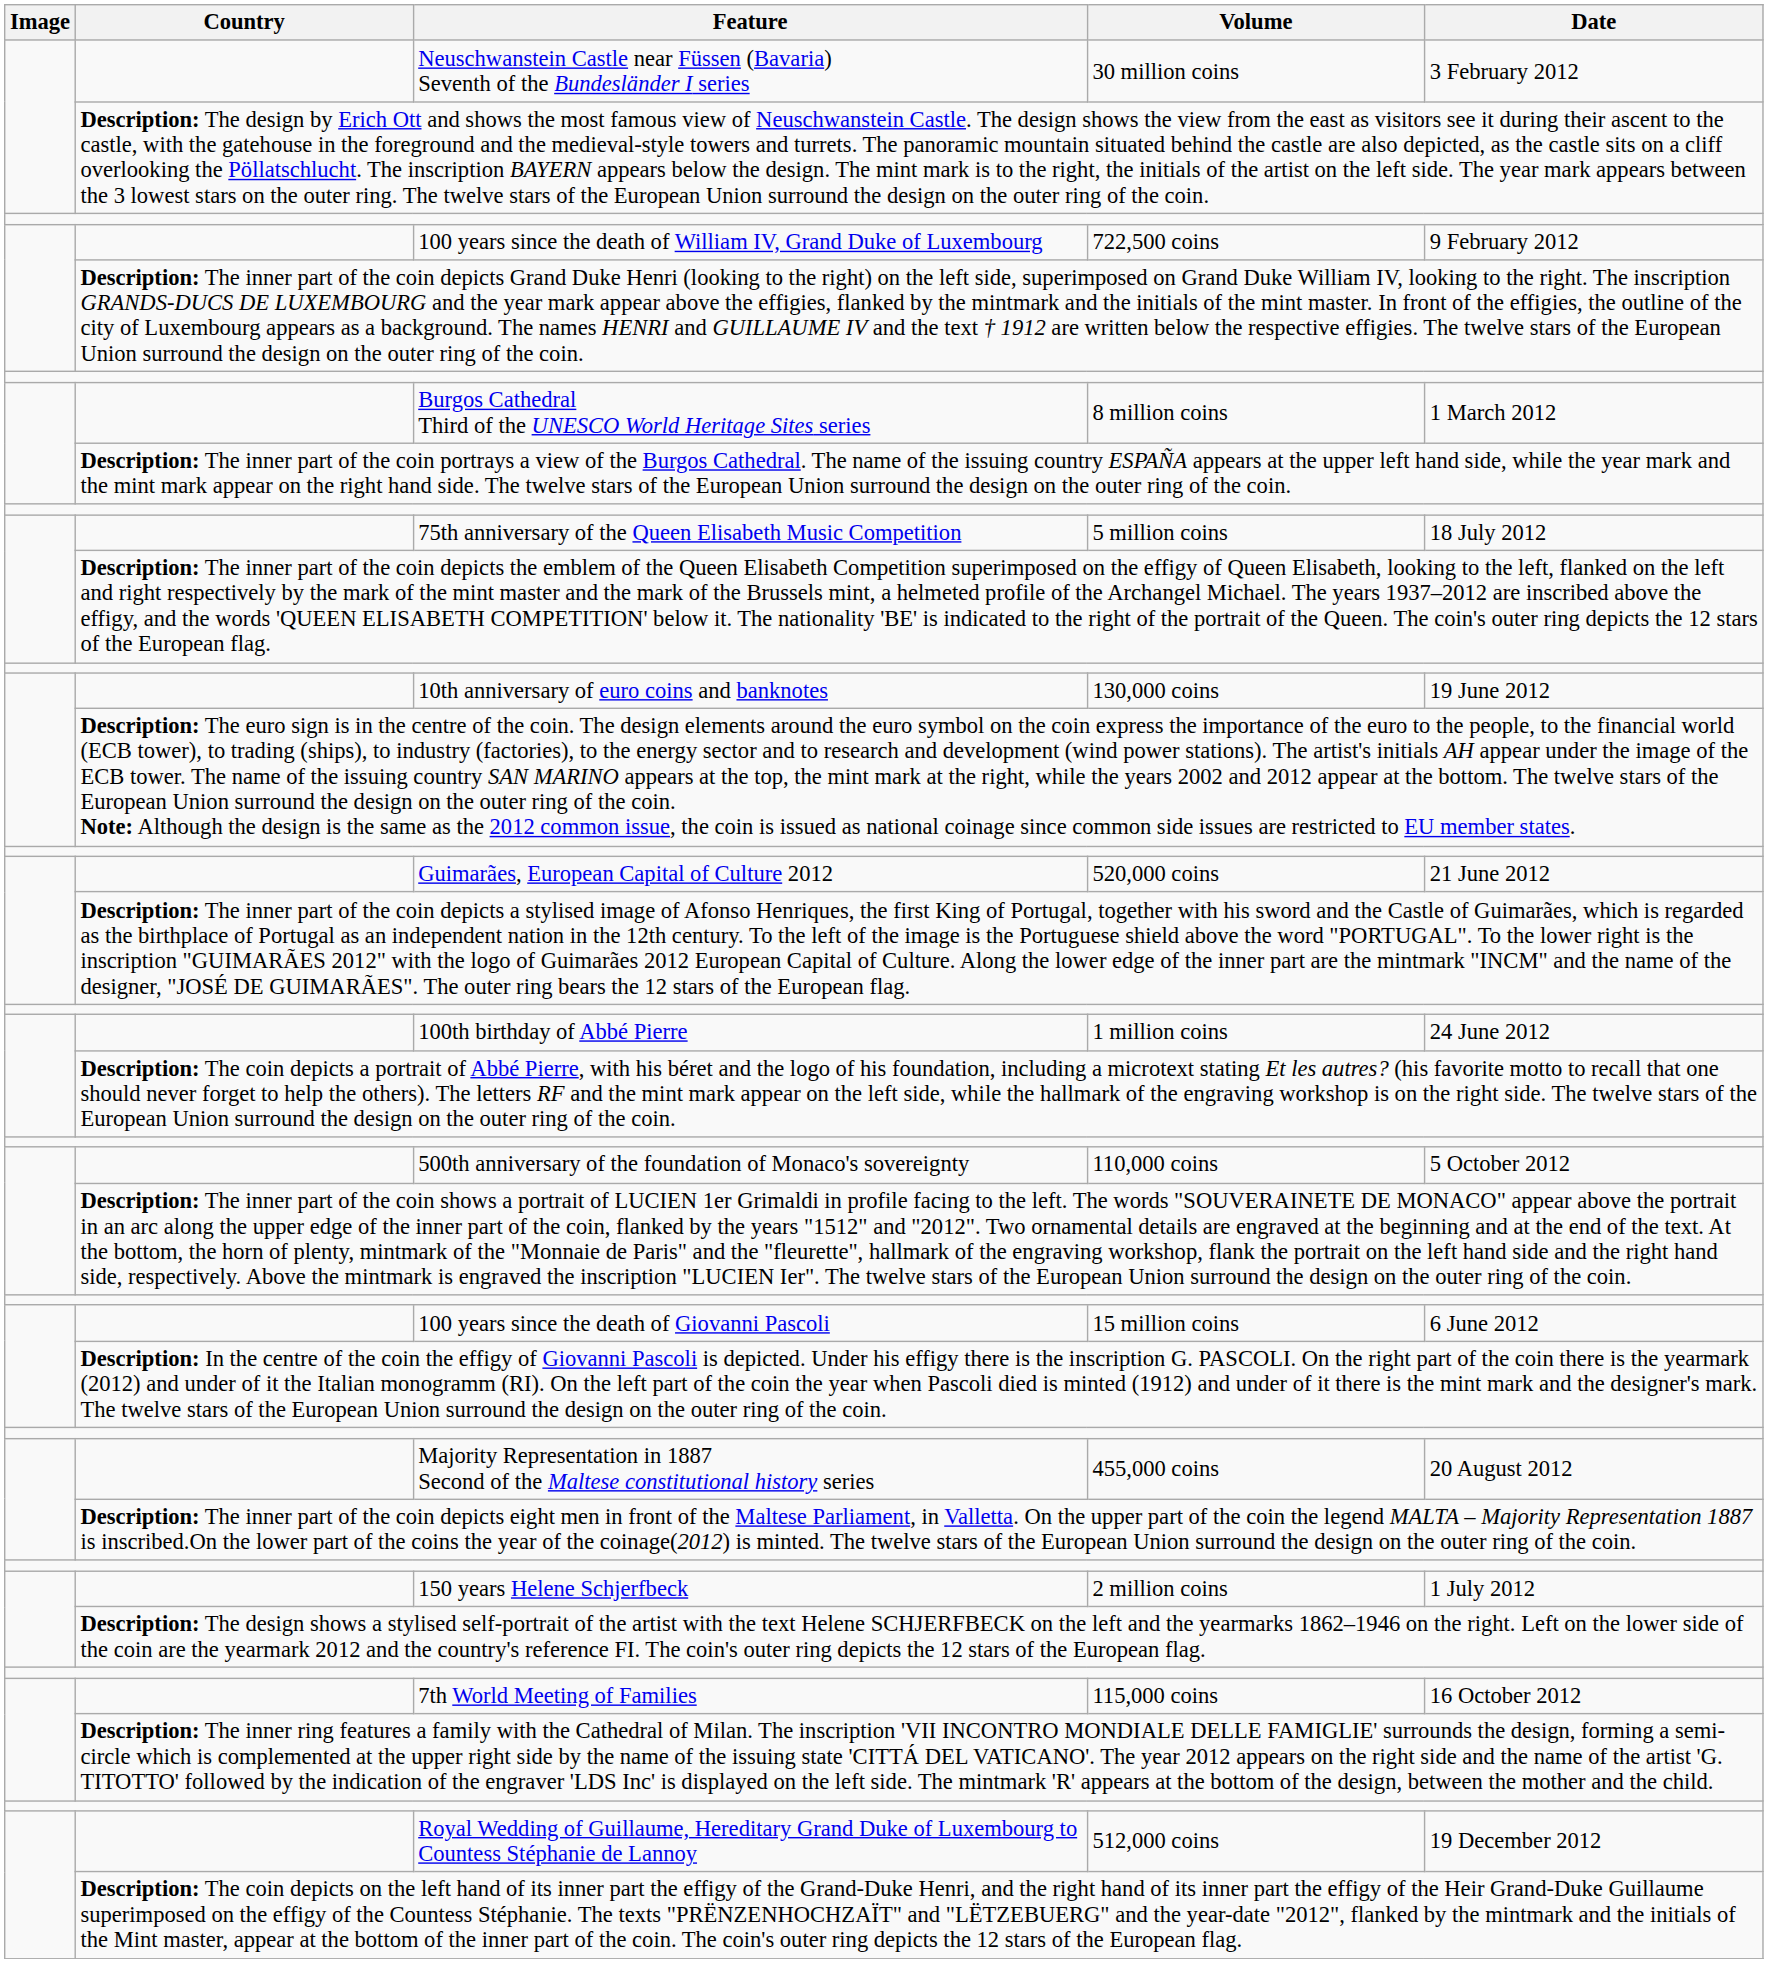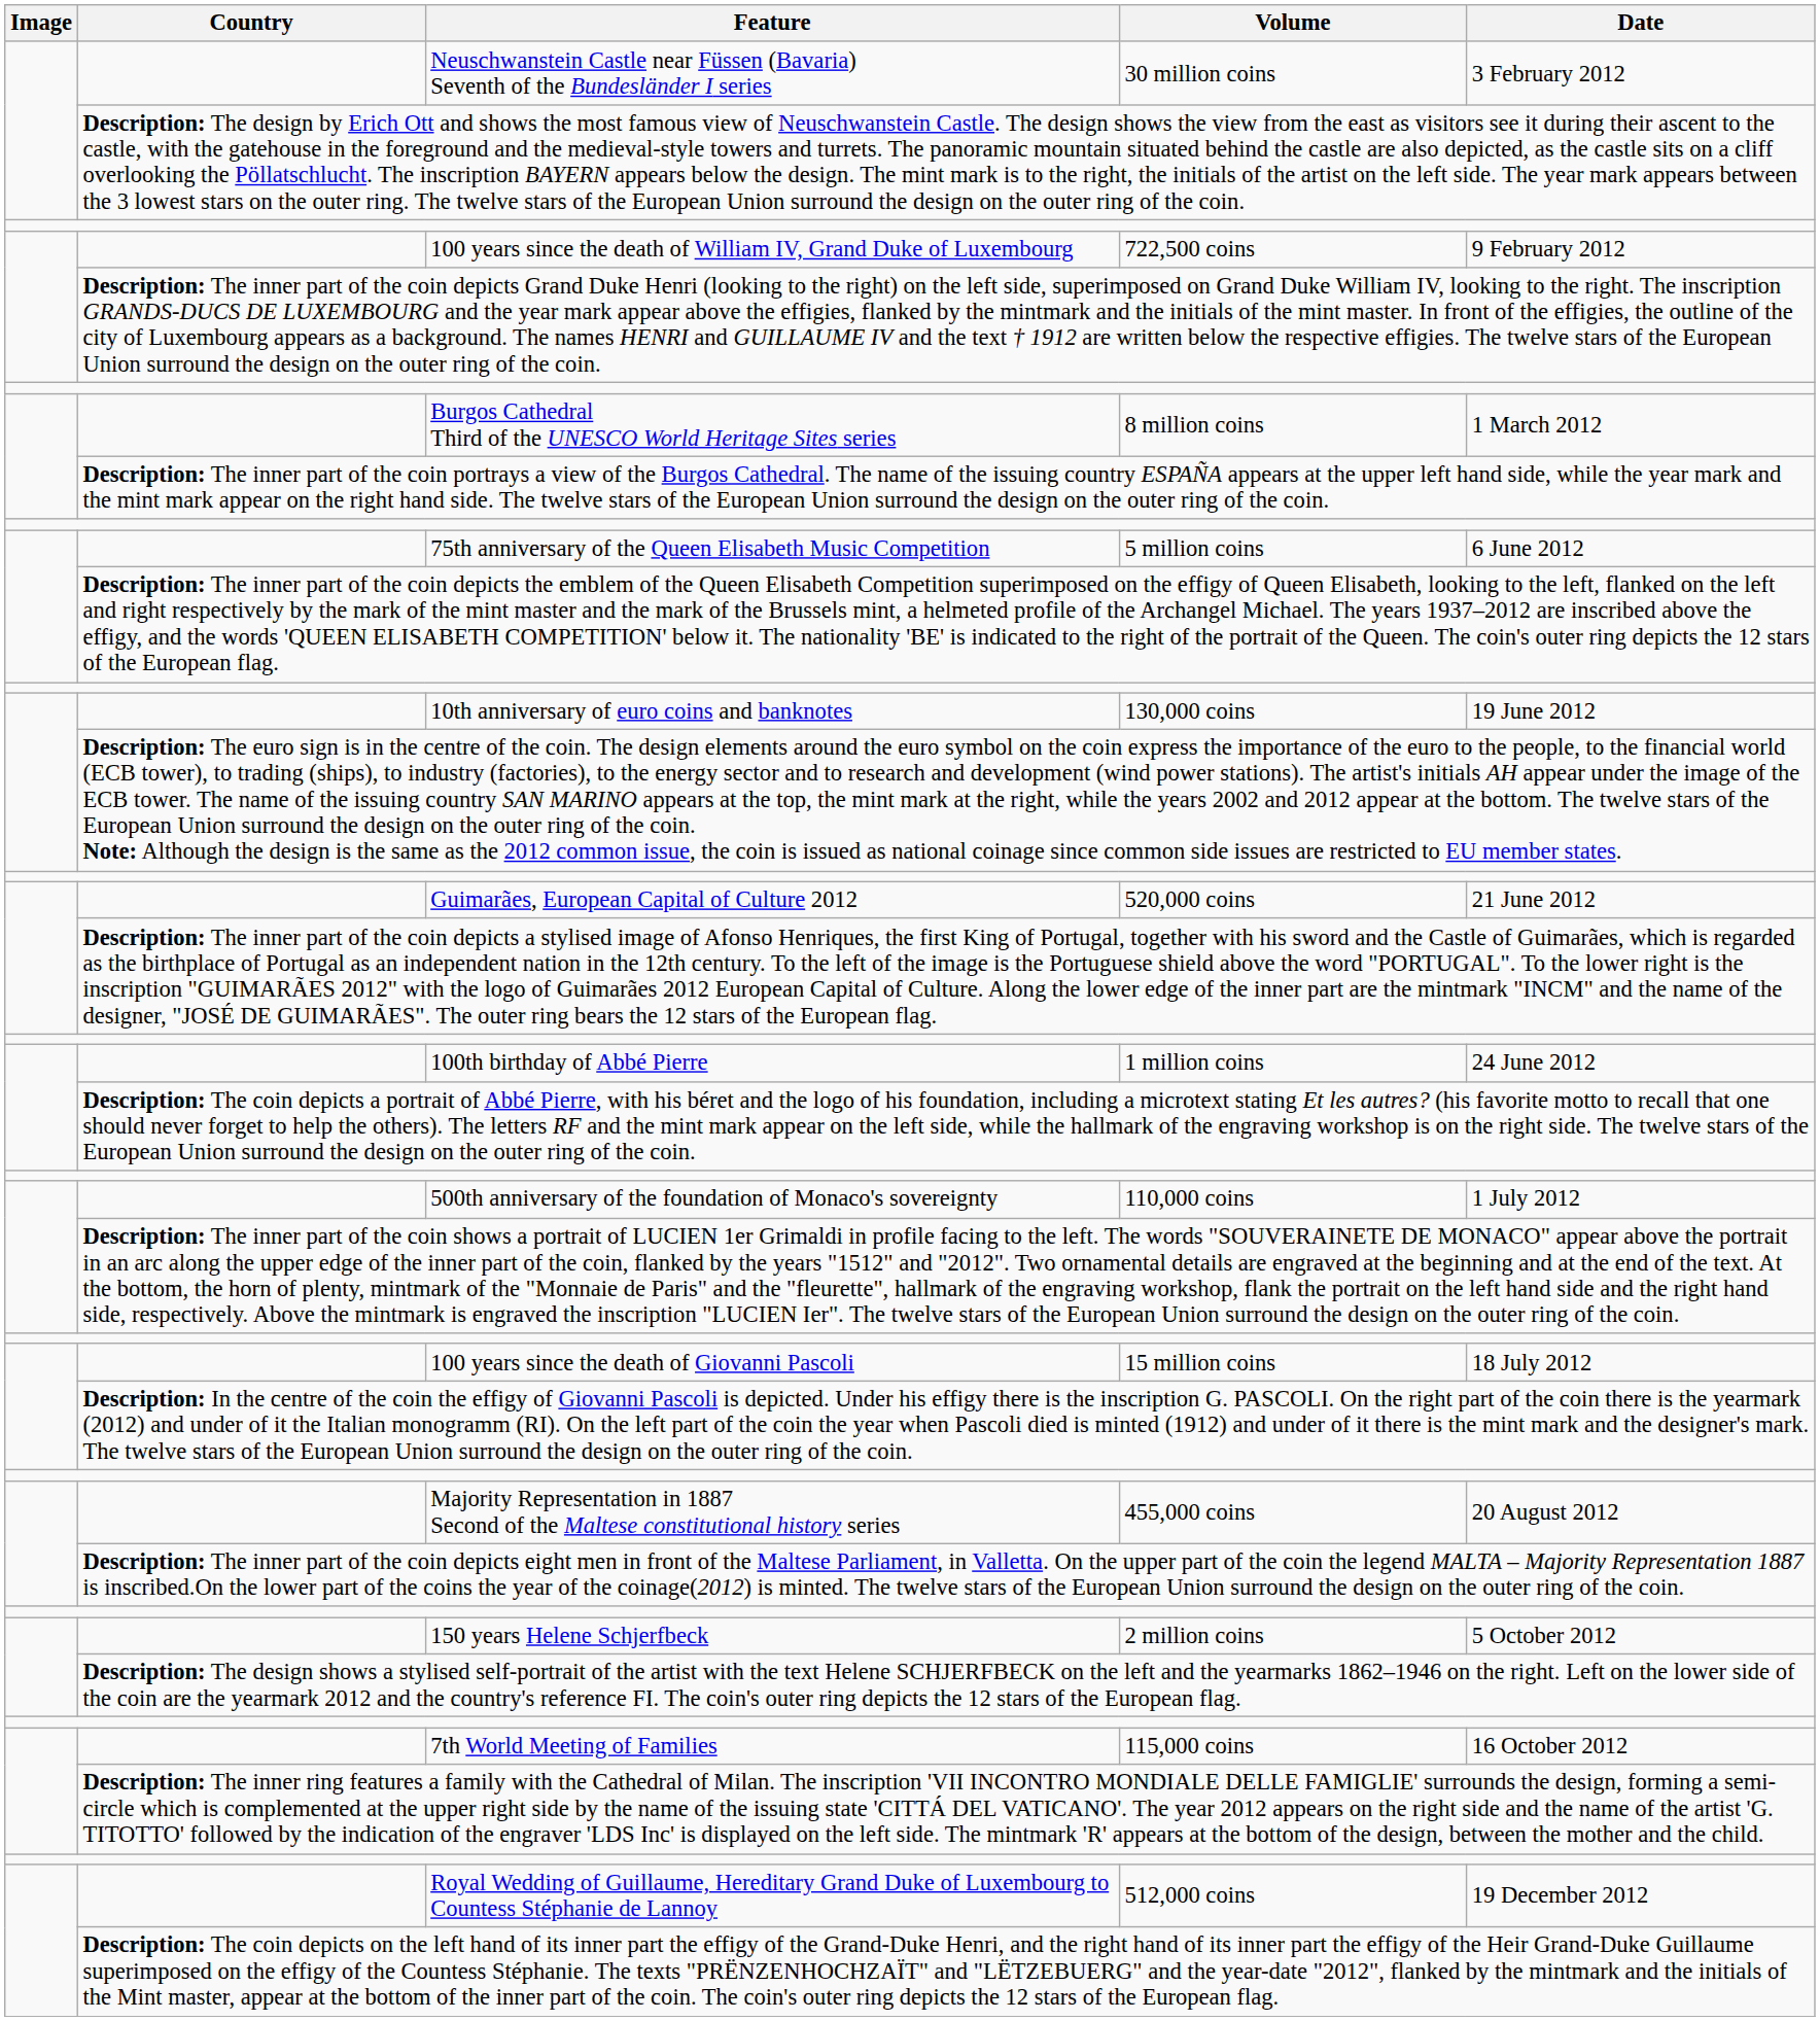 <table class="wikitable">
 <tr>
 <th>Image</th>
 <th>Country</th>
 <th>Feature</th>
 <th>Volume</th>
 <th>Date</th>
 </tr>
 <tr>
 <td style="width:160px;" rowspan="2"></td>
 <td style="width:20%;"></td>
 <td style="width:40%;"><a href='#'>Neuschwanstein Castle</a> near <a href='#'>Füssen</a> (<a href='#'>Bavaria</a>)<br>Seventh of the <a href='#'><em>Bundesländer I</em> series</a></td>
 <td style="width:20%;">30 million coins</td>
 <td style="width:20%;">3 February 2012</td>
 </tr>
 <tr>
 <td colspan="5"><strong>Description:</strong> The design by <a href='#'>Erich Ott</a> and shows the most famous view of <a href='#'>Neuschwanstein Castle</a>. The design shows the view from the east as visitors see it during their ascent to the castle, with the gatehouse in the foreground and the medieval-style towers and turrets. The panoramic mountain situated behind the castle are also depicted, as the castle sits on a cliff overlooking the <a href='#'>Pöllatschlucht</a>. The inscription <em>BAYERN</em> appears below the design. The mint mark is to the right, the initials of the artist on the left side. The year mark appears between the 3 lowest stars on the outer ring. The twelve stars of the European Union surround the design on the outer ring of the coin.</td>
 </tr>
 <tr>
 <td colspan="5"></td>
 </tr>
 <tr>
 <td style="width:160px;" rowspan="2"></td>
 <td style="width:20%;"></td>
 <td style="width:40%;">100 years since the death of <a href='#'>William IV, Grand Duke of Luxembourg</a></td>
 <td style="width:20%;">722,500 coins</td>
 <td style="width:20%;">9 February 2012</td>
 </tr>
 <tr>
 <td colspan="5"><strong>Description:</strong> The inner part of the coin depicts Grand Duke Henri (looking to the right) on the left side, superimposed on Grand Duke William IV, looking to the right. The inscription <em>GRANDS-DUCS DE LUXEMBOURG</em> and the year mark appear above the effigies, flanked by the mintmark and the initials of the mint master. In front of the effigies, the outline of the city of Luxembourg appears as a background. The names <em>HENRI</em> and <em>GUILLAUME IV</em> and the text <em>† 1912</em> are written below the respective effigies. The twelve stars of the European Union surround the design on the outer ring of the coin.</td>
 </tr>
 <tr>
 <td colspan="5"></td>
 </tr>
 <tr>
 <td style="width:160px;" rowspan="2"></td>
 <td style="width:20%;"></td>
 <td style="width:40%;"><a href='#'>Burgos Cathedral</a><br>Third of the <a href='#'><em>UNESCO World Heritage Sites</em> series</a></td>
 <td style="width:20%;">8 million coins</td>
 <td style="width:20%;">1 March 2012</td>
 </tr>
 <tr>
 <td colspan="5"><strong>Description:</strong> The inner part of the coin portrays a view of the <a href='#'>Burgos Cathedral</a>. The name of the issuing country <em>ESPAÑA</em> appears at the upper left hand side, while the year mark and the mint mark appear on the right hand side. The twelve stars of the European Union surround the design on the outer ring of the coin.</td>
 </tr>
 <tr>
 <td colspan="5"></td>
 </tr>
 <tr>
 <td style="width:160px;" rowspan="2"></td>
 <td style="width:20%;"></td>
 <td style="width:40%;">75th anniversary of the <a href='#'>Queen Elisabeth Music Competition</a></td>
 <td style="width:20%;">5 million coins</td>
-<td style="width:20%;">18 July 2012</td>
+<td style="width:20%;">6 June 2012</td>
 </tr>
 <tr>
 <td colspan="5"><strong>Description:</strong> The inner part of the coin depicts the emblem of the Queen Elisabeth Competition superimposed on the effigy of Queen Elisabeth, looking to the left, flanked on the left and right respectively by the mark of the mint master and the mark of the Brussels mint, a helmeted profile of the Archangel Michael. The years 1937–2012 are inscribed above the effigy, and the words 'QUEEN ELISABETH COMPETITION' below it. The nationality 'BE' is indicated to the right of the portrait of the Queen. The coin's outer ring depicts the 12 stars of the European flag.</td>
 </tr>
 <tr>
 <td colspan="5"></td>
 </tr>
 <tr>
 <td style="width:160px;" rowspan="2"></td>
 <td style="width:20%;"></td>
 <td style="width:40%;">10th anniversary of <a href='#'>euro coins</a> and <a href='#'>banknotes</a></td>
 <td style="width:20%;">130,000 coins</td>
 <td style="width:20%;">19 June 2012</td>
 </tr>
 <tr>
 <td colspan="5"><strong>Description:</strong> The euro sign is in the centre of the coin. The design elements around the euro symbol on the coin express the importance of the euro to the people, to the financial world (ECB tower), to trading (ships), to industry (factories), to the energy sector and to research and development (wind power stations). The artist's initials <em>AH</em> appear under the image of the ECB tower. The name of the issuing country <em>SAN MARINO</em> appears at the top, the mint mark at the right, while the years 2002 and 2012 appear at the bottom. The twelve stars of the European Union surround the design on the outer ring of the coin.<br><strong>Note:</strong> Although the design is the same as the <a href='#'>2012 common issue</a>, the coin is issued as national coinage since common side issues are restricted to <a href='#'>EU member states</a>.</td>
 </tr>
 <tr>
 <td colspan="5"></td>
 </tr>
 <tr>
 <td style="width:160px;" rowspan="2"></td>
 <td style="width:20%;"></td>
 <td style="width:40%;"><a href='#'>Guimarães</a>, <a href='#'>European Capital of Culture</a> 2012</td>
 <td style="width:20%;">520,000 coins</td>
 <td style="width:20%;">21 June 2012</td>
 </tr>
 <tr>
 <td colspan="5"><strong>Description:</strong> The inner part of the coin depicts a stylised image of Afonso Henriques, the first King of Portugal, together with his sword and the Castle of Guimarães, which is regarded as the birthplace of Portugal as an independent nation in the 12th century. To the left of the image is the Portuguese shield above the word "PORTUGAL". To the lower right is the inscription "GUIMARÃES 2012" with the logo of Guimarães 2012 European Capital of Culture. Along the lower edge of the inner part are the mintmark "INCM" and the name of the designer, "JOSÉ DE GUIMARÃES". The outer ring bears the 12 stars of the European flag.</td>
 </tr>
 <tr>
 <td colspan="5"></td>
 </tr>
 <tr>
 <td style="width:160px;" rowspan="2"></td>
 <td style="width:20%;"></td>
 <td style="width:40%;">100th birthday of <a href='#'>Abbé Pierre</a></td>
 <td style="width:20%;">1 million coins</td>
 <td style="width:20%;">24 June 2012</td>
 </tr>
 <tr>
 <td colspan="5"><strong>Description:</strong> The coin depicts a portrait of <a href='#'>Abbé Pierre</a>, with his béret and the logo of his foundation, including a microtext stating <em>Et les autres?</em> (his favorite motto to recall that one should never forget to help the others). The letters <em>RF</em> and the mint mark appear on the left side, while the hallmark of the engraving workshop is on the right side. The twelve stars of the European Union surround the design on the outer ring of the coin.</td>
 </tr>
 <tr>
 <td colspan="5"></td>
 </tr>
 <tr>
 <td style="width:160px;" rowspan="2"></td>
 <td style="width:20%;"></td>
 <td style="width:40%;">500th anniversary of the foundation of Monaco's sovereignty</td>
 <td style="width:20%;">110,000 coins</td>
-<td style="width:20%;">5 October 2012</td>
+<td style="width:20%;">1 July 2012</td>
 </tr>
 <tr>
 <td colspan="5"><strong>Description:</strong> The inner part of the coin shows a portrait of LUCIEN 1er Grimaldi in profile facing to the left. The words "SOUVERAINETE DE MONACO" appear above the portrait in an arc along the upper edge of the inner part of the coin, flanked by the years "1512" and "2012". Two ornamental details are engraved at the beginning and at the end of the text. At the bottom, the horn of plenty, mintmark of the "Monnaie de Paris" and the "fleurette", hallmark of the engraving workshop, flank the portrait on the left hand side and the right hand side, respectively. Above the mintmark is engraved the inscription "LUCIEN Ier". The twelve stars of the European Union surround the design on the outer ring of the coin.</td>
 </tr>
 <tr>
 <td colspan="5"></td>
 </tr>
 <tr>
 <td style="width:160px;" rowspan="2"></td>
 <td style="width:20%;"></td>
 <td style="width:40%;">100 years since the death of <a href='#'>Giovanni Pascoli</a></td>
 <td style="width:20%;">15 million coins</td>
-<td style="width:20%;">6 June 2012</td>
+<td style="width:20%;">18 July 2012</td>
 </tr>
 <tr>
 <td colspan="5"><strong>Description:</strong> In the centre of the coin the effigy of <a href='#'>Giovanni Pascoli</a> is depicted. Under his effigy there is the inscription G. PASCOLI. On the right part of the coin there is the yearmark (2012) and under of it the Italian monogramm (RI). On the left part of the coin the year when Pascoli died is minted (1912) and under of it there is the mint mark and the designer's mark. The twelve stars of the European Union surround the design on the outer ring of the coin.</td>
 </tr>
 <tr>
 <td colspan="5"></td>
 </tr>
 <tr>
 <td style="width:160px;" rowspan="2"></td>
 <td style="width:20%;"></td>
 <td style="width:40%;">Majority Representation in 1887<br>Second of the <em><a href='#'>Maltese constitutional history</a></em> series</td>
 <td style="width:20%;">455,000 coins</td>
 <td style="width:20%;">20 August 2012</td>
 </tr>
 <tr>
 <td colspan="5"><strong>Description:</strong> The inner part of the coin depicts eight men in front of the <a href='#'>Maltese Parliament</a>, in <a href='#'>Valletta</a>. On the upper part of the coin the legend <em>MALTA – Majority Representation 1887</em> is inscribed.On the lower part of the coins the year of the coinage(<em>2012</em>) is minted. The twelve stars of the European Union surround the design on the outer ring of the coin.</td>
 </tr>
 <tr>
 <td colspan="5"></td>
 </tr>
 <tr>
 <td style="width:160px;" rowspan="2"></td>
 <td style="width:20%;"></td>
 <td style="width:40%;">150 years <a href='#'>Helene Schjerfbeck</a></td>
 <td style="width:20%;">2 million coins</td>
-<td style="width:20%;">1 July 2012</td>
+<td style="width:20%;">5 October 2012</td>
 </tr>
 <tr>
 <td colspan="5"><strong>Description:</strong> The design shows a stylised self-portrait of the artist with the text Helene SCHJERFBECK on the left and the yearmarks 1862–1946 on the right. Left on the lower side of the coin are the yearmark 2012 and the country's reference FI. The coin's outer ring depicts the 12 stars of the European flag.</td>
 </tr>
 <tr>
 <td colspan="5"></td>
 </tr>
 <tr>
 <td style="width:160px;" rowspan="2"></td>
 <td style="width:20%;"></td>
 <td style="width:40%;">7th <a href='#'>World Meeting of Families</a></td>
 <td style="width:20%;">115,000 coins</td>
 <td style="width:20%;">16 October 2012</td>
 </tr>
 <tr>
 <td colspan="5"><strong>Description:</strong> The inner ring features a family with the Cathedral of Milan. The inscription 'VII INCONTRO MONDIALE DELLE FAMIGLIE' surrounds the design, forming a semi-circle which is complemented at the upper right side by the name of the issuing state 'CITTÁ DEL VATICANO'. The year 2012 appears on the right side and the name of the artist 'G. TITOTTO' followed by the indication of the engraver 'LDS Inc' is displayed on the left side. The mintmark 'R' appears at the bottom of the design, between the mother and the child.</td>
 </tr>
 <tr>
 <td colspan="5"></td>
 </tr>
 <tr>
 <td style="width:160px;" rowspan="2"></td>
 <td style="width:20%;"></td>
 <td style="width:40%;"><a href='#'>Royal Wedding of Guillaume, Hereditary Grand Duke of Luxembourg to Countess Stéphanie de Lannoy</a></td>
 <td style="width:20%;">512,000 coins</td>
 <td style="width:20%;">19 December 2012</td>
 </tr>
 <tr>
 <td colspan="5"><strong>Description:</strong> The coin depicts on the left hand of its inner part the effigy of the Grand-Duke Henri, and the right hand of its inner part the effigy of the Heir Grand-Duke Guillaume superimposed on the effigy of the Countess Stéphanie. The texts "PRËNZENHOCHZAÏT" and "LËTZEBUERG" and the year-date "2012", flanked by the mintmark and the initials of the Mint master, appear at the bottom of the inner part of the coin. The coin's outer ring depicts the 12 stars of the European flag.</td>
 </tr>
 <tr>
 </tr>
 </table>
